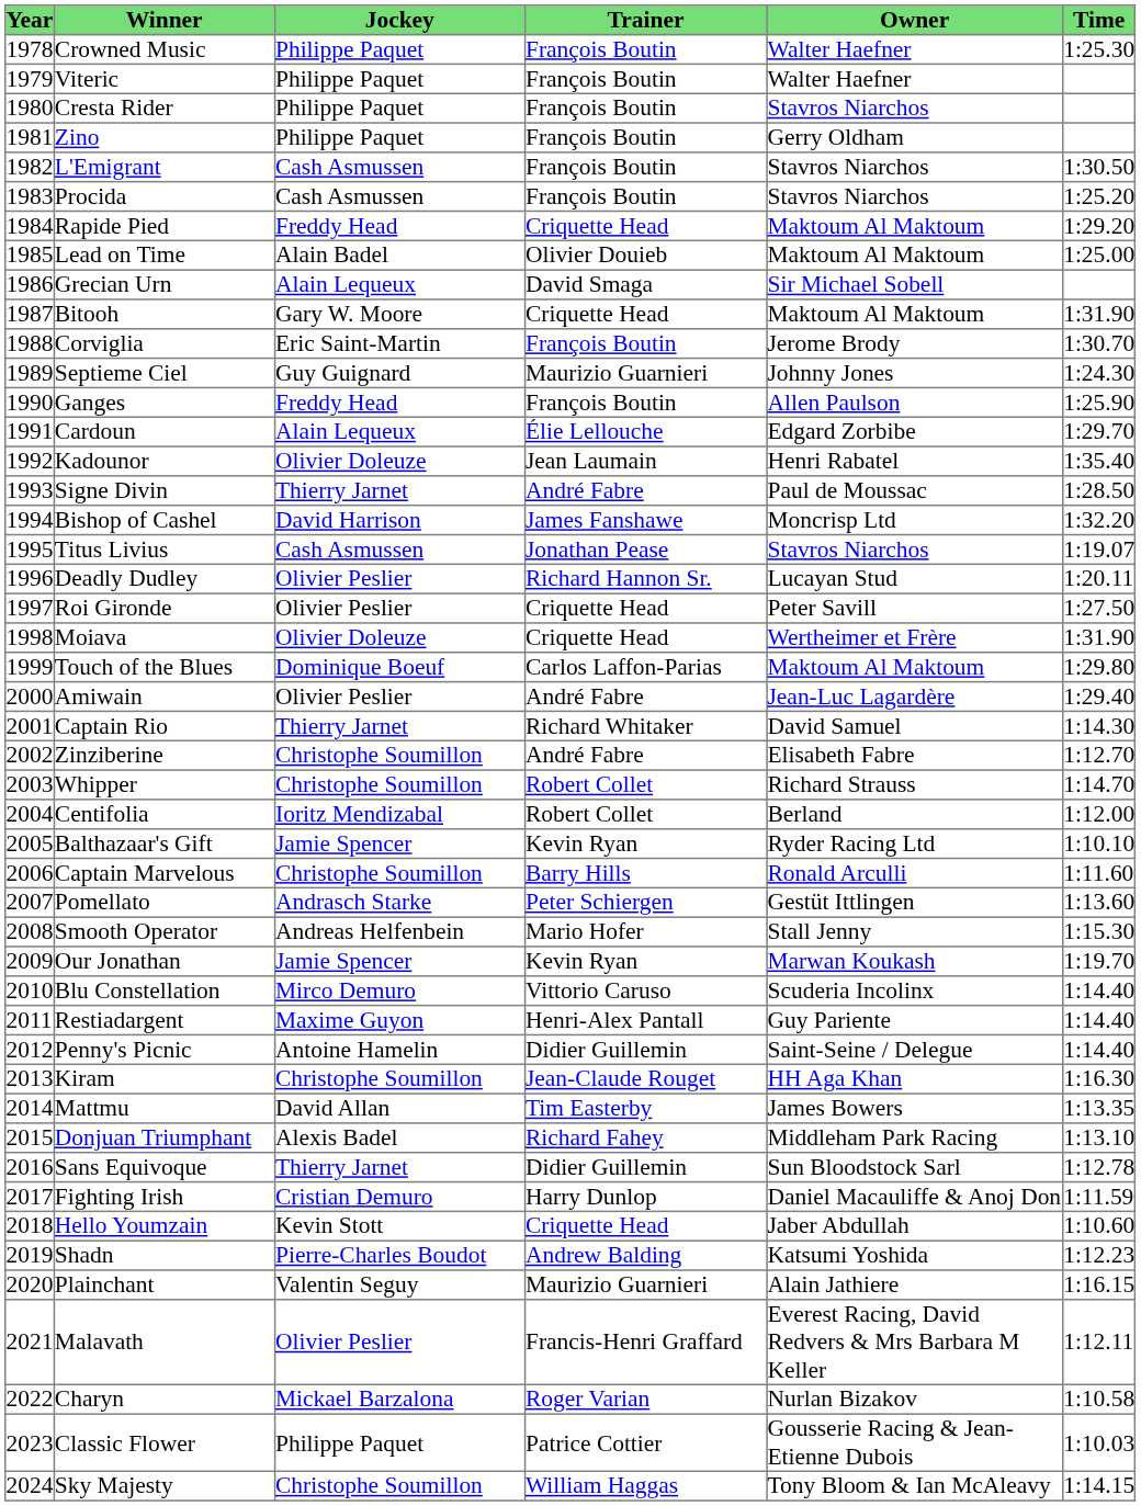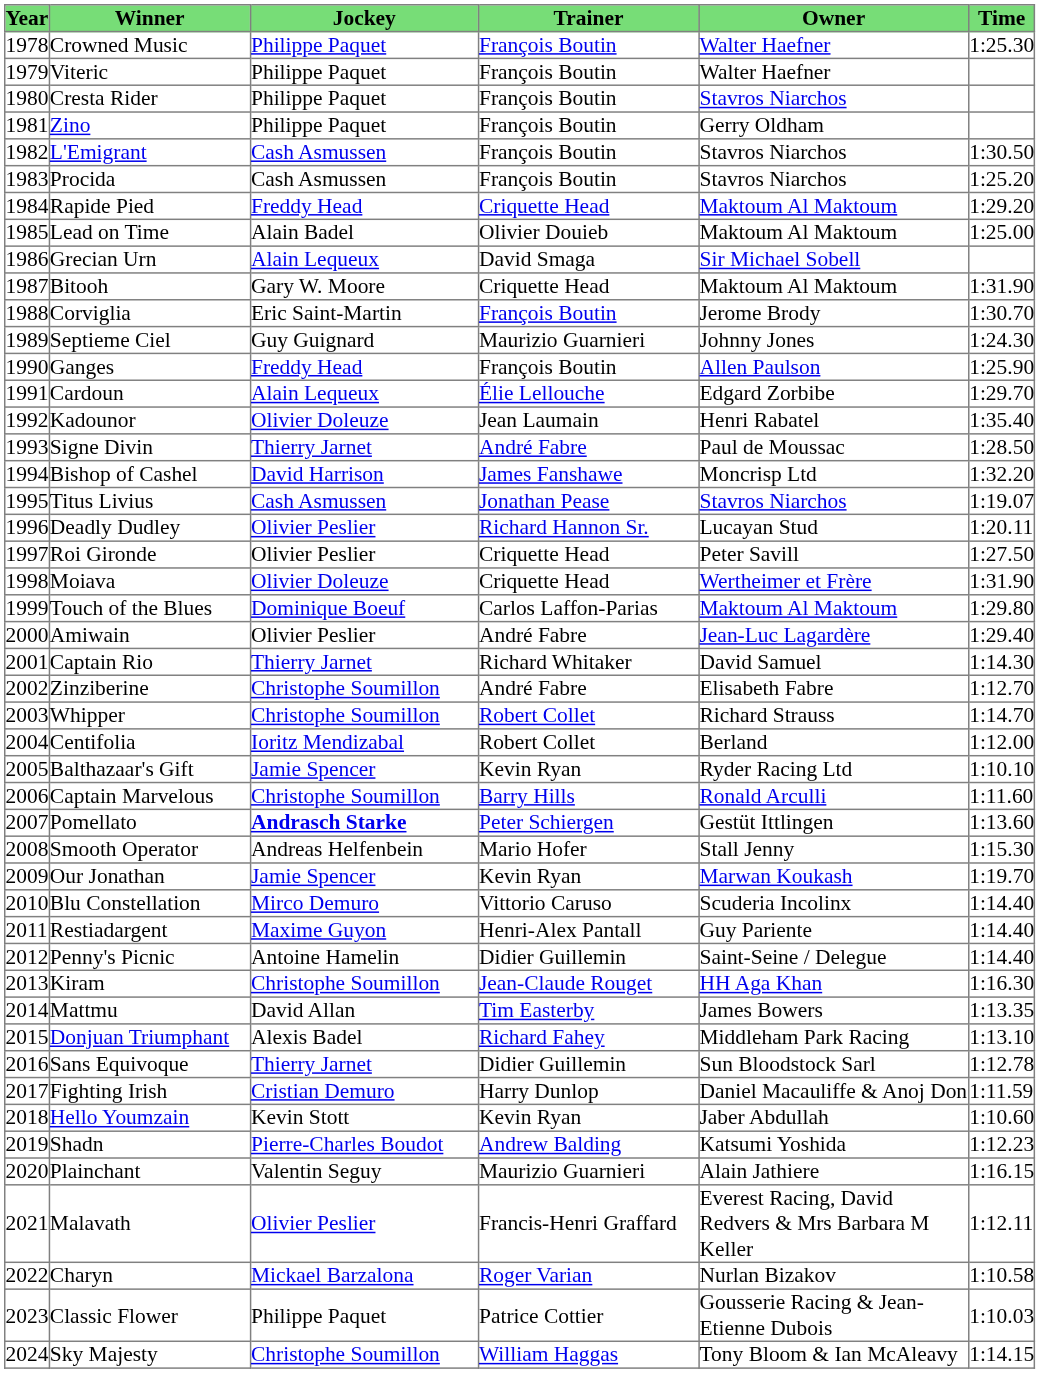 <table class = "sortable" | border="1" cellpadding="0" style="border-collapse: collapse; font-size:90%">
 <tr bgcolor="#77dd77" align="center">
 <th>Year</th>
 <th>Winner</th>
 <th>Jockey</th>
 <th>Trainer</th>
 <th>Owner</th>
 <th>Time</th>
 </tr>
 <tr>
 <td>1978</td>
 <td width=134px>Crowned Music</td>
 <td width=152px><a href='#'>Philippe Paquet</a></td>
 <td width=147px><a href='#'>François Boutin</a></td>
 <td width=180px><a href='#'>Walter Haefner</a></td>
 <td>1:25.30</td>
 </tr>
 <tr>
 <td>1979</td>
 <td>Viteric</td>
 <td>Philippe Paquet</td>
 <td>François Boutin</td>
 <td>Walter Haefner</td>
 <td></td>
 </tr>
 <tr>
 <td>1980</td>
 <td>Cresta Rider</td>
 <td>Philippe Paquet</td>
 <td>François Boutin</td>
 <td><a href='#'>Stavros Niarchos</a></td>
 <td></td>
 </tr>
 <tr>
 <td>1981</td>
 <td><a href='#'>Zino</a></td>
 <td>Philippe Paquet</td>
 <td>François Boutin</td>
 <td>Gerry Oldham</td>
 <td></td>
 </tr>
 <tr>
 <td>1982</td>
 <td><a href='#'>L'Emigrant</a></td>
 <td><a href='#'>Cash Asmussen</a></td>
 <td>François Boutin</td>
 <td>Stavros Niarchos</td>
 <td>1:30.50</td>
 </tr>
 <tr>
 <td>1983</td>
 <td>Procida</td>
 <td>Cash Asmussen</td>
 <td>François Boutin</td>
 <td>Stavros Niarchos</td>
 <td>1:25.20</td>
 </tr>
 <tr>
 <td>1984</td>
 <td>Rapide Pied</td>
 <td><a href='#'>Freddy Head</a></td>
 <td><a href='#'>Criquette Head</a></td>
 <td><a href='#'>Maktoum Al Maktoum</a></td>
 <td>1:29.20</td>
 </tr>
 <tr>
 <td>1985</td>
 <td>Lead on Time</td>
 <td>Alain Badel</td>
 <td>Olivier Douieb</td>
 <td>Maktoum Al Maktoum</td>
 <td>1:25.00</td>
 </tr>
 <tr>
 <td>1986</td>
 <td>Grecian Urn</td>
 <td><a href='#'>Alain Lequeux</a></td>
 <td>David Smaga</td>
 <td><a href='#'>Sir Michael Sobell</a></td>
 <td></td>
 </tr>
 <tr>
 <td>1987</td>
 <td>Bitooh</td>
 <td>Gary W. Moore</td>
 <td>Criquette Head</td>
 <td>Maktoum Al Maktoum</td>
 <td>1:31.90</td>
 </tr>
 <tr>
 <td>1988</td>
 <td>Corviglia</td>
 <td>Eric Saint-Martin</td>
 <td><a href='#'>François Boutin</a></td>
 <td>Jerome Brody</td>
 <td>1:30.70</td>
 </tr>
 <tr>
 <td>1989</td>
 <td>Septieme Ciel</td>
 <td>Guy Guignard</td>
 <td>Maurizio Guarnieri</td>
 <td>Johnny Jones</td>
 <td>1:24.30</td>
 </tr>
 <tr>
 <td>1990</td>
 <td>Ganges</td>
 <td><a href='#'>Freddy Head</a></td>
 <td>François Boutin</td>
 <td><a href='#'>Allen Paulson</a></td>
 <td>1:25.90</td>
 </tr>
 <tr>
 <td>1991</td>
 <td>Cardoun</td>
 <td><a href='#'>Alain Lequeux</a></td>
 <td><a href='#'>Élie Lellouche</a></td>
 <td>Edgard Zorbibe</td>
 <td>1:29.70</td>
 </tr>
 <tr>
 <td>1992</td>
 <td>Kadounor</td>
 <td><a href='#'>Olivier Doleuze</a></td>
 <td>Jean Laumain</td>
 <td>Henri Rabatel</td>
 <td>1:35.40</td>
 </tr>
 <tr>
 <td>1993</td>
 <td>Signe Divin</td>
 <td><a href='#'>Thierry Jarnet</a></td>
 <td><a href='#'>André Fabre</a></td>
 <td>Paul de Moussac</td>
 <td>1:28.50</td>
 </tr>
 <tr>
 <td>1994</td>
 <td>Bishop of Cashel</td>
 <td><a href='#'>David Harrison</a></td>
 <td><a href='#'>James Fanshawe</a></td>
 <td>Moncrisp Ltd</td>
 <td>1:32.20</td>
 </tr>
 <tr>
 <td>1995</td>
 <td>Titus Livius</td>
 <td><a href='#'>Cash Asmussen</a></td>
 <td><a href='#'>Jonathan Pease</a></td>
 <td><a href='#'>Stavros Niarchos</a></td>
 <td>1:19.07</td>
 </tr>
 <tr>
 <td>1996</td>
 <td>Deadly Dudley</td>
 <td><a href='#'>Olivier Peslier</a></td>
 <td><a href='#'>Richard Hannon Sr.</a></td>
 <td>Lucayan Stud</td>
 <td>1:20.11</td>
 </tr>
 <tr>
 <td>1997</td>
 <td>Roi Gironde</td>
 <td>Olivier Peslier</td>
 <td>Criquette Head</td>
 <td>Peter Savill</td>
 <td>1:27.50</td>
 </tr>
 <tr>
 <td>1998</td>
 <td>Moiava</td>
 <td><a href='#'>Olivier Doleuze</a></td>
 <td>Criquette Head</td>
 <td><a href='#'>Wertheimer et Frère</a></td>
 <td>1:31.90</td>
 </tr>
 <tr>
 <td>1999</td>
 <td>Touch of the Blues</td>
 <td><a href='#'>Dominique Boeuf</a></td>
 <td>Carlos Laffon-Parias</td>
 <td><a href='#'>Maktoum Al Maktoum</a></td>
 <td>1:29.80</td>
 </tr>
 <tr>
 <td>2000</td>
 <td>Amiwain</td>
 <td>Olivier Peslier</td>
 <td>André Fabre</td>
 <td><a href='#'>Jean-Luc Lagardère</a></td>
 <td>1:29.40</td>
 </tr>
 <tr>
 <td>2001</td>
 <td>Captain Rio</td>
 <td><a href='#'>Thierry Jarnet</a></td>
 <td>Richard Whitaker</td>
 <td>David Samuel</td>
 <td>1:14.30</td>
 </tr>
 <tr>
 <td>2002</td>
 <td>Zinziberine</td>
 <td><a href='#'>Christophe Soumillon</a></td>
 <td>André Fabre</td>
 <td>Elisabeth Fabre</td>
 <td>1:12.70</td>
 </tr>
 <tr>
 <td>2003</td>
 <td>Whipper</td>
 <td><a href='#'>Christophe Soumillon</a></td>
 <td><a href='#'>Robert Collet</a></td>
 <td>Richard Strauss</td>
 <td>1:14.70</td>
 </tr>
 <tr>
 <td>2004</td>
 <td>Centifolia</td>
 <td><a href='#'>Ioritz Mendizabal</a></td>
 <td>Robert Collet</td>
 <td> Berland</td>
 <td>1:12.00</td>
 </tr>
 <tr>
 <td>2005</td>
 <td>Balthazaar's Gift</td>
 <td><a href='#'>Jamie Spencer</a></td>
 <td>Kevin Ryan</td>
 <td>Ryder Racing Ltd</td>
 <td>1:10.10</td>
 </tr>
 <tr>
 <td>2006</td>
 <td>Captain Marvelous</td>
 <td><a href='#'>Christophe Soumillon</a></td>
 <td><a href='#'>Barry Hills</a></td>
 <td><a href='#'>Ronald Arculli</a></td>
 <td>1:11.60</td>
 </tr>
 <tr>
 <td>2007</td>
 <td>Pomellato</td>
-<td><a href='#'>Andrasch Starke</a></td>
+<td><strong><a href='#'>Andrasch Starke</a></strong></td>
 <td><a href='#'>Peter Schiergen</a></td>
 <td>Gestüt Ittlingen</td>
 <td>1:13.60</td>
 </tr>
 <tr>
 <td>2008</td>
 <td>Smooth Operator</td>
 <td>Andreas Helfenbein</td>
 <td>Mario Hofer</td>
 <td>Stall Jenny</td>
 <td>1:15.30</td>
 </tr>
 <tr>
 <td>2009</td>
 <td>Our Jonathan</td>
 <td><a href='#'>Jamie Spencer</a></td>
 <td>Kevin Ryan</td>
 <td><a href='#'>Marwan Koukash</a></td>
 <td>1:19.70</td>
 </tr>
 <tr>
 <td>2010</td>
 <td>Blu Constellation</td>
 <td><a href='#'>Mirco Demuro</a></td>
 <td>Vittorio Caruso</td>
 <td>Scuderia Incolinx</td>
 <td>1:14.40</td>
 </tr>
 <tr>
 <td>2011</td>
 <td>Restiadargent</td>
 <td><a href='#'>Maxime Guyon</a></td>
 <td>Henri-Alex Pantall</td>
 <td>Guy Pariente</td>
 <td>1:14.40</td>
 </tr>
 <tr>
 <td>2012</td>
 <td>Penny's Picnic</td>
 <td>Antoine Hamelin</td>
 <td>Didier Guillemin</td>
 <td>Saint-Seine / Delegue </td>
 <td>1:14.40</td>
 </tr>
 <tr>
 <td>2013</td>
 <td>Kiram</td>
 <td><a href='#'>Christophe Soumillon</a></td>
 <td><a href='#'>Jean-Claude Rouget</a></td>
 <td><a href='#'>HH Aga Khan</a></td>
 <td>1:16.30</td>
 </tr>
 <tr>
 <td>2014</td>
 <td>Mattmu</td>
 <td>David Allan</td>
 <td><a href='#'>Tim Easterby</a></td>
 <td>James Bowers</td>
 <td>1:13.35</td>
 </tr>
 <tr>
 <td>2015</td>
 <td><a href='#'>Donjuan Triumphant</a></td>
 <td>Alexis Badel</td>
 <td><a href='#'>Richard Fahey</a></td>
 <td>Middleham Park Racing</td>
 <td>1:13.10</td>
 </tr>
 <tr>
 <td>2016</td>
 <td>Sans Equivoque</td>
 <td><a href='#'>Thierry Jarnet</a></td>
 <td>Didier Guillemin</td>
 <td>Sun Bloodstock Sarl</td>
 <td>1:12.78</td>
 </tr>
 <tr>
 <td>2017</td>
 <td>Fighting Irish</td>
 <td><a href='#'>Cristian Demuro</a></td>
 <td>Harry Dunlop</td>
 <td>Daniel Macauliffe & Anoj Don</td>
 <td>1:11.59</td>
 </tr>
 <tr>
 <td>2018</td>
 <td><a href='#'>Hello Youmzain</a></td>
 <td>Kevin Stott</td>
-<td><a href='#'>Criquette Head</a></td>
+<td>Kevin Ryan</td>
 <td>Jaber Abdullah</td>
 <td>1:10.60</td>
 </tr>
 <tr>
 <td>2019</td>
 <td>Shadn</td>
 <td><a href='#'>Pierre-Charles Boudot</a></td>
 <td><a href='#'>Andrew Balding</a></td>
 <td>Katsumi Yoshida</td>
 <td>1:12.23</td>
 </tr>
 <tr>
 <td>2020</td>
 <td>Plainchant</td>
 <td>Valentin Seguy</td>
 <td>Maurizio Guarnieri</td>
 <td>Alain Jathiere</td>
 <td>1:16.15</td>
 </tr>
 <tr>
 <td>2021</td>
 <td>Malavath</td>
 <td><a href='#'>Olivier Peslier</a></td>
 <td>Francis-Henri Graffard</td>
 <td>Everest Racing, David Redvers & Mrs Barbara M Keller</td>
 <td>1:12.11</td>
 </tr>
 <tr>
 <td>2022</td>
 <td>Charyn</td>
 <td><a href='#'>Mickael Barzalona</a></td>
 <td><a href='#'>Roger Varian</a></td>
 <td>Nurlan Bizakov</td>
 <td>1:10.58</td>
 </tr>
 <tr>
 <td>2023</td>
 <td>Classic Flower</td>
 <td>Philippe Paquet</td>
 <td>Patrice Cottier</td>
 <td>Gousserie Racing & Jean-Etienne Dubois</td>
 <td>1:10.03</td>
 </tr>
 <tr>
 <td>2024</td>
 <td>Sky Majesty</td>
 <td><a href='#'>Christophe Soumillon</a></td>
 <td><a href='#'>William Haggas</a></td>
 <td>Tony Bloom & Ian McAleavy</td>
 <td>1:14.15</td>
 </tr>
 </table>
